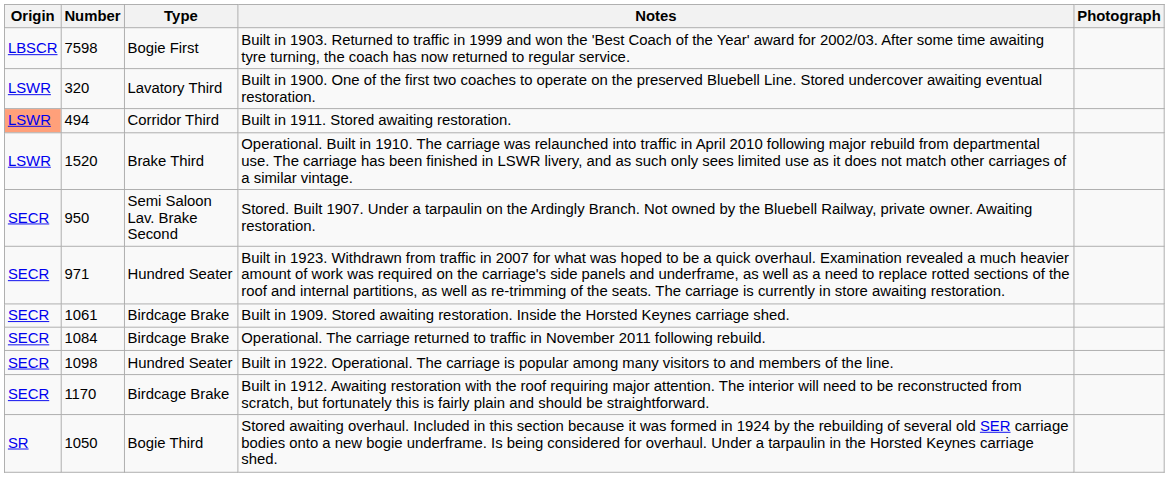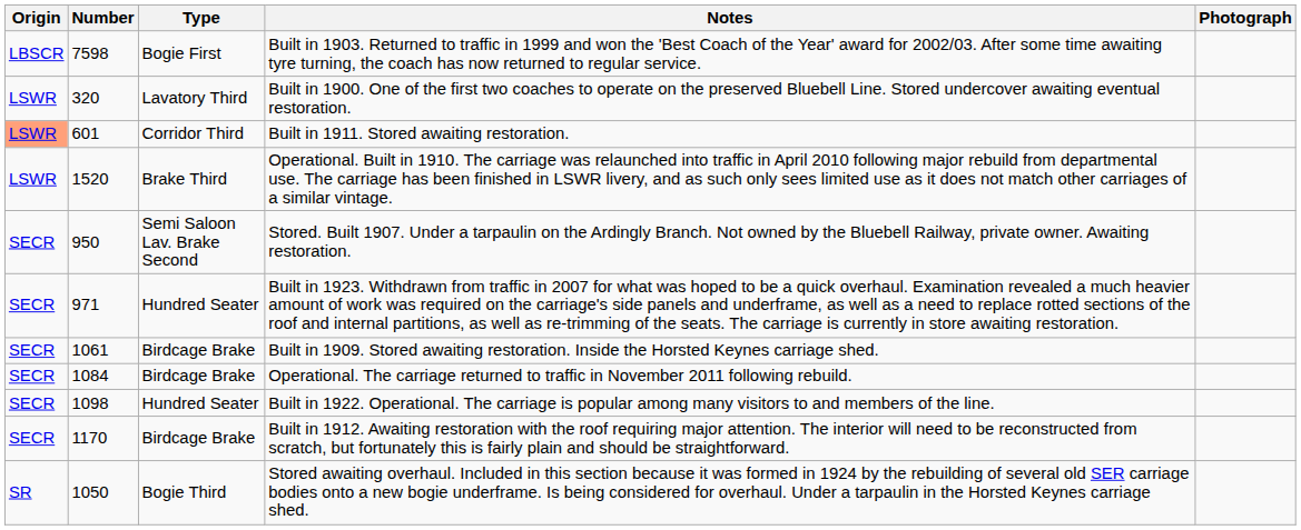 <table class="wikitable">
 <tr>
 <th>Origin</th>
 <th>Number</th>
 <th>Type</th>
 <th>Notes</th>
 <th>Photograph</th>
 </tr>
 <tr>
 <td><a href='#'>LBSCR</a></td>
 <td>7598</td>
 <td>Bogie First</td>
 <td>Built in 1903. Returned to traffic in 1999 and won the 'Best Coach of the Year' award for 2002/03. After some time awaiting tyre turning, the coach has now returned to regular service.</td>
 <td></td>
 </tr>
 <tr>
 <td><a href='#'>LSWR</a></td>
 <td>320</td>
 <td>Lavatory Third</td>
 <td>Built in 1900. One of the first two coaches to operate on the preserved Bluebell Line. Stored undercover awaiting eventual restoration.</td>
 <td></td>
 </tr>
 <tr>
 <td style="background: lightsalmon;"><a href='#'>LSWR</a></td>
-<td>494</td>
+<td>601</td>
 <td>Corridor Third</td>
 <td>Built in 1911. Stored awaiting restoration.</td>
 <td></td>
 </tr>
 <tr>
 <td><a href='#'>LSWR</a></td>
 <td>1520</td>
 <td>Brake Third</td>
 <td>Operational. Built in 1910. The carriage was relaunched into traffic in April 2010 following major rebuild from departmental use. The carriage has been finished in LSWR livery, and as such only sees limited use as it does not match other carriages of a similar vintage.</td>
 <td></td>
 </tr>
 <tr>
 <td><a href='#'>SECR</a></td>
 <td>950</td>
 <td>Semi Saloon Lav. Brake Second</td>
 <td>Stored. Built 1907. Under a tarpaulin on the Ardingly Branch. Not owned by the Bluebell Railway, private owner. Awaiting restoration.</td>
 <td></td>
 </tr>
 <tr>
 <td><a href='#'>SECR</a></td>
 <td>971</td>
 <td>Hundred Seater</td>
 <td>Built in 1923. Withdrawn from traffic in 2007 for what was hoped to be a quick overhaul. Examination revealed a much heavier amount of work was required on the carriage's side panels and underframe, as well as a need to replace rotted sections of the roof and internal partitions, as well as re-trimming of the seats. The carriage is currently in store awaiting restoration.</td>
 <td></td>
 </tr>
 <tr>
 <td><a href='#'>SECR</a></td>
 <td>1061</td>
 <td>Birdcage Brake</td>
 <td>Built in 1909. Stored awaiting restoration. Inside the Horsted Keynes carriage shed.</td>
 <td></td>
 </tr>
 <tr>
 <td><a href='#'>SECR</a></td>
 <td>1084</td>
 <td>Birdcage Brake</td>
 <td>Operational. The carriage returned to traffic in November 2011 following rebuild.</td>
 <td></td>
 </tr>
 <tr>
 <td><a href='#'>SECR</a></td>
 <td>1098</td>
 <td>Hundred Seater</td>
 <td>Built in 1922. Operational. The carriage is popular among many visitors to and members of the line.</td>
 <td></td>
 </tr>
 <tr>
 <td><a href='#'>SECR</a></td>
 <td>1170</td>
 <td>Birdcage Brake</td>
 <td>Built in 1912. Awaiting restoration with the roof requiring major attention. The interior will need to be reconstructed from scratch, but fortunately this is fairly plain and should be straightforward.</td>
 <td></td>
 </tr>
 <tr>
 <td><a href='#'>SR</a></td>
 <td>1050</td>
 <td>Bogie Third</td>
 <td>Stored awaiting overhaul. Included in this section because it was formed in 1924 by the rebuilding of several old <a href='#'>SER</a> carriage bodies onto a new bogie underframe. Is being considered for overhaul. Under a tarpaulin in the Horsted Keynes carriage shed.</td>
 <td></td>
 </tr>
 </table>
